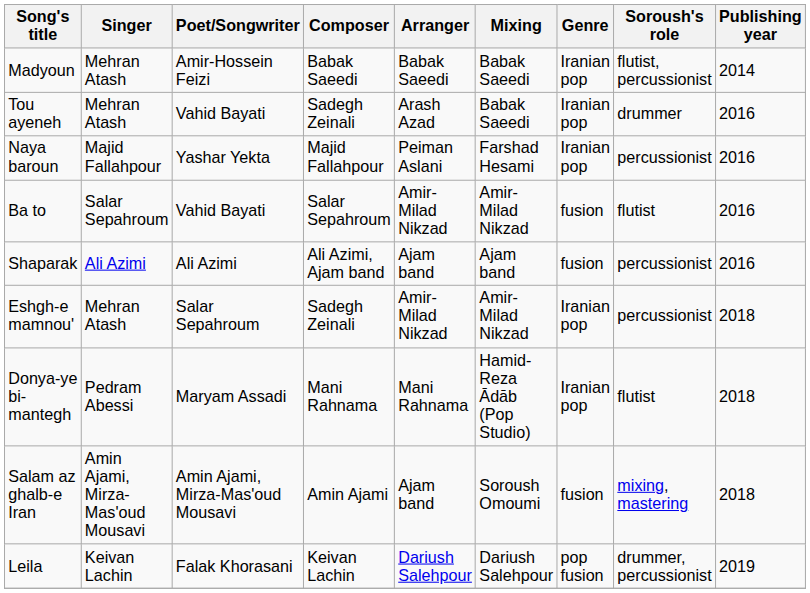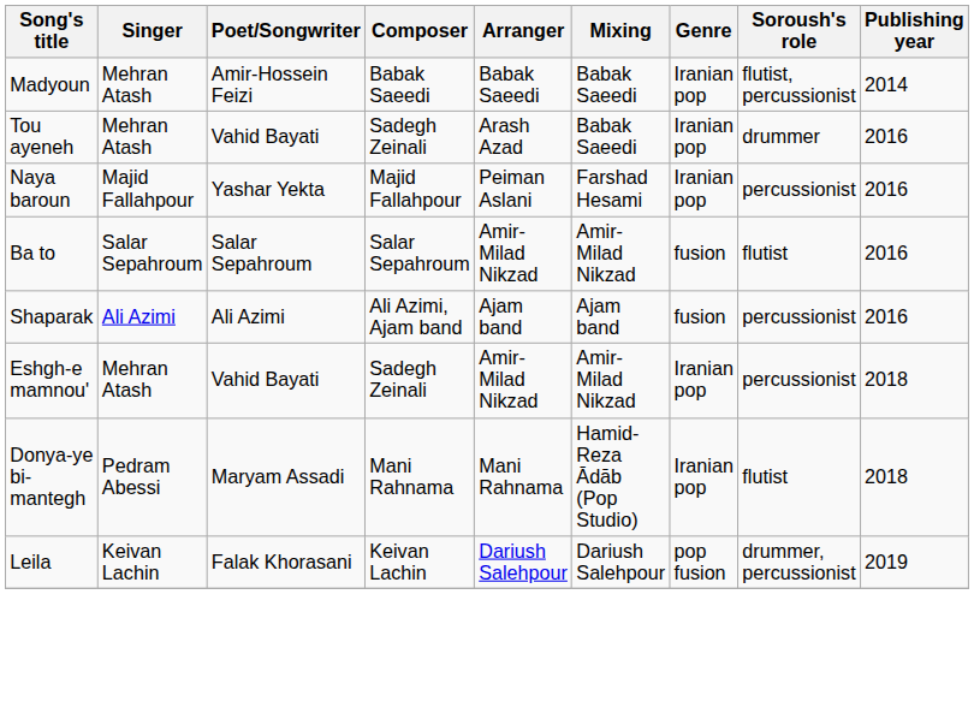 <table class="wikitable">
 <tr>
 <th>Song's title</th>
 <th>Singer</th>
 <th>Poet/Songwriter</th>
 <th>Composer</th>
 <th>Arranger</th>
 <th>Mixing</th>
 <th>Genre</th>
 <th>Soroush's<br>role</th>
 <th>Publishing<br>year</th>
 </tr>
 <tr>
 <td>Madyoun</td>
 <td>Mehran Atash</td>
 <td>Amir-Hossein Feizi</td>
 <td>Babak Saeedi</td>
 <td>Babak Saeedi</td>
 <td>Babak Saeedi</td>
 <td>Iranian pop</td>
 <td>flutist, percussionist</td>
 <td>2014</td>
 </tr>
 <tr>
 <td>Tou ayeneh</td>
 <td>Mehran Atash</td>
 <td>Vahid Bayati</td>
 <td>Sadegh Zeinali</td>
 <td>Arash Azad</td>
 <td>Babak Saeedi</td>
 <td>Iranian pop</td>
 <td>drummer</td>
 <td>2016</td>
 </tr>
 <tr>
 <td>Naya baroun</td>
 <td>Majid Fallahpour</td>
 <td>Yashar Yekta</td>
 <td>Majid Fallahpour</td>
 <td>Peiman Aslani</td>
 <td>Farshad Hesami</td>
 <td>Iranian pop</td>
 <td>percussionist</td>
 <td>2016</td>
 </tr>
 <tr>
 <td>Ba to</td>
 <td>Salar Sepahroum</td>
-<td>Vahid Bayati</td>
+<td>Salar Sepahroum</td>
 <td>Salar Sepahroum</td>
 <td>Amir-Milad Nikzad</td>
 <td>Amir-Milad Nikzad</td>
 <td>fusion</td>
 <td>flutist</td>
 <td>2016</td>
 </tr>
 <tr>
 <td>Shaparak</td>
 <td><a href='#'>Ali Azimi</a></td>
 <td>Ali Azimi</td>
 <td>Ali Azimi,<br>Ajam band</td>
 <td>Ajam band</td>
 <td>Ajam band</td>
 <td>fusion</td>
 <td>percussionist</td>
 <td>2016</td>
 </tr>
 <tr>
 <td>Eshgh-e mamnou'</td>
 <td>Mehran Atash</td>
-<td>Salar Sepahroum</td>
+<td>Vahid Bayati</td>
 <td>Sadegh Zeinali</td>
 <td>Amir-Milad Nikzad</td>
 <td>Amir-Milad Nikzad</td>
 <td>Iranian pop</td>
 <td>percussionist</td>
 <td>2018</td>
 </tr>
 <tr>
 <td>Donya-ye bi-mantegh</td>
 <td>Pedram Abessi</td>
 <td>Maryam Assadi</td>
 <td>Mani Rahnama</td>
 <td>Mani Rahnama</td>
 <td>Hamid-Reza Ādāb<br>(Pop Studio)</td>
 <td>Iranian pop</td>
 <td>flutist</td>
 <td>2018</td>
 </tr>
 <tr>
-<td>Salam az ghalb-e Iran</td>
-<td>Amin Ajami,<br>Mirza-Mas'oud Mousavi</td>
-<td>Amin Ajami,<br>Mirza-Mas'oud Mousavi</td>
-<td>Amin Ajami</td>
-<td>Ajam band</td>
-<td>Soroush Omoumi</td>
-<td>fusion</td>
-<td><a href='#'>mixing</a>,<br><a href='#'>mastering</a></td>
-<td>2018</td>
-</tr>
-<tr>
 <td>Leila</td>
 <td>Keivan Lachin</td>
 <td>Falak Khorasani</td>
 <td>Keivan Lachin</td>
 <td><a href='#'>Dariush Salehpour</a></td>
 <td>Dariush Salehpour</td>
 <td>pop fusion</td>
 <td>drummer, percussionist</td>
 <td>2019</td>
 </tr>
 <tr>
 </tr>
 </table>
